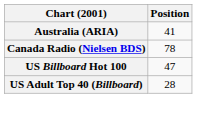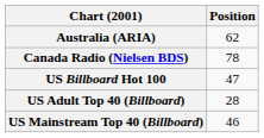 <table class="wikitable sortable plainrowheaders" style="text-align:center">
 <tr>
 <th>Chart (2001)</th>
 <th>Position</th>
 </tr>
 <tr>
 <th scope="row">Australia (ARIA)</th>
-<td>41</td>
+<td>62</td>
 </tr>
 <tr>
 <th scope="row">Canada Radio (<a href='#'>Nielsen BDS</a>)</th>
 <td>78</td>
 </tr>
 <tr>
 <th scope="row">US <em>Billboard</em> Hot 100</th>
 <td>47</td>
 </tr>
 <tr>
 <th scope="row">US Adult Top 40 (<em>Billboard</em>)</th>
 <td>28</td>
 </tr>
+<tr>
+<th scope="row">US Mainstream Top 40 (<em>Billboard</em>)</th>
+<td>46</td>
+</tr>
 </table>
